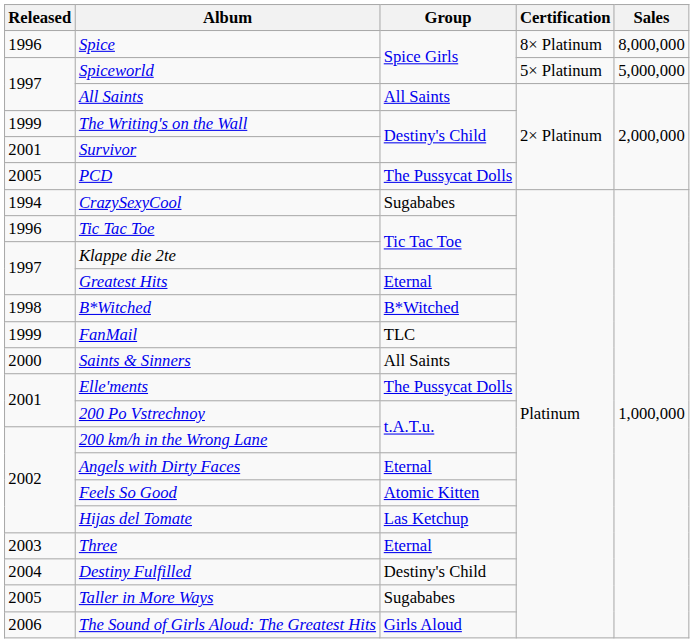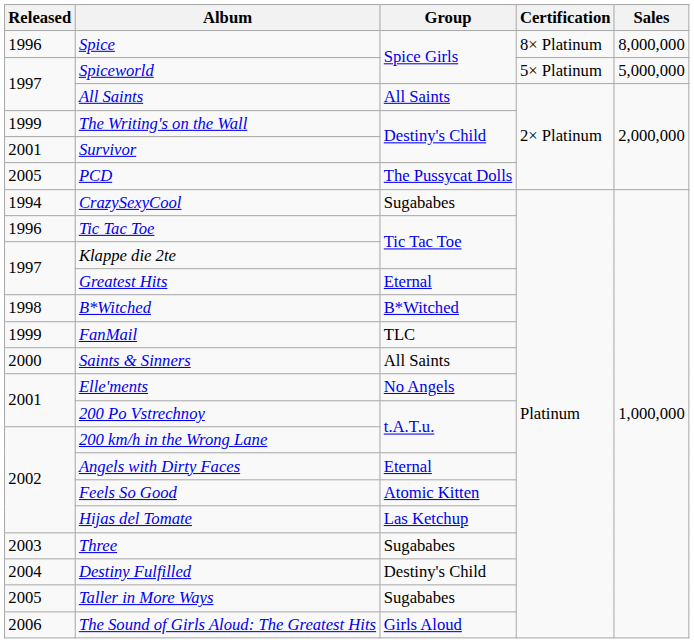 <table class="wikitable">
 <tr>
 <th>Released</th>
 <th>Album</th>
 <th>Group</th>
 <th>Certification</th>
 <th>Sales<br> </th>
 </tr>
 <tr>
 <td>1996</td>
 <td><em><a href='#'>Spice</a></em></td>
 <td rowspan="2"><a href='#'>Spice Girls</a></td>
 <td>8× Platinum</td>
 <td>8,000,000</td>
 </tr>
 <tr>
 <td rowspan="2">1997</td>
 <td><em><a href='#'>Spiceworld</a></em></td>
 <td>5× Platinum</td>
 <td>5,000,000</td>
 </tr>
 <tr>
 <td><em><a href='#'>All Saints</a></em></td>
 <td><a href='#'>All Saints</a></td>
 <td rowspan="4">2× Platinum</td>
 <td rowspan="4">2,000,000</td>
 </tr>
 <tr>
 <td>1999</td>
 <td><em><a href='#'>The Writing's on the Wall</a></em></td>
 <td rowspan="2"><a href='#'>Destiny's Child</a></td>
 </tr>
 <tr>
 <td>2001</td>
 <td><em><a href='#'>Survivor</a></em></td>
 </tr>
 <tr>
 <td>2005</td>
 <td><em><a href='#'>PCD</a></em></td>
 <td><a href='#'>The Pussycat Dolls</a></td>
 </tr>
 <tr>
 <td>1994</td>
 <td><em><a href='#'>CrazySexyCool</a></em></td>
 <td>Sugababes</td>
 <td rowspan="17">Platinum</td>
 <td rowspan="17">1,000,000</td>
 </tr>
 <tr>
 <td>1996</td>
 <td><em><a href='#'>Tic Tac Toe</a></em></td>
 <td rowspan="2"><a href='#'>Tic Tac Toe</a></td>
 </tr>
 <tr>
 <td rowspan="2">1997</td>
 <td><em>Klappe die 2te</em></td>
 </tr>
 <tr>
 <td><em><a href='#'>Greatest Hits</a></em></td>
 <td><a href='#'>Eternal</a></td>
 </tr>
 <tr>
 <td>1998</td>
 <td><em><a href='#'>B*Witched</a></em></td>
 <td><a href='#'>B*Witched</a></td>
 </tr>
 <tr>
 <td>1999</td>
 <td><em><a href='#'>FanMail</a></em></td>
 <td>TLC</td>
 </tr>
 <tr>
 <td>2000</td>
 <td><em><a href='#'>Saints & Sinners</a></em></td>
 <td>All Saints</td>
 </tr>
 <tr>
 <td rowspan="2">2001</td>
 <td><em><a href='#'>Elle'ments</a></em></td>
-<td><a href='#'>The Pussycat Dolls</a></td>
+<td><a href='#'>No Angels</a></td>
 </tr>
 <tr>
 <td><em><a href='#'>200 Po Vstrechnoy</a></em></td>
 <td rowspan="2"><a href='#'>t.A.T.u.</a></td>
 </tr>
 <tr>
 <td rowspan="4">2002</td>
 <td><em><a href='#'>200 km/h in the Wrong Lane</a></em></td>
 </tr>
 <tr>
 <td><em><a href='#'>Angels with Dirty Faces</a></em></td>
 <td><a href='#'>Eternal</a></td>
 </tr>
 <tr>
 <td><em><a href='#'>Feels So Good</a></em></td>
 <td><a href='#'>Atomic Kitten</a></td>
 </tr>
 <tr>
 <td><em><a href='#'>Hijas del Tomate</a></em></td>
 <td><a href='#'>Las Ketchup</a></td>
 </tr>
 <tr>
 <td>2003</td>
 <td><em><a href='#'>Three</a></em></td>
-<td><a href='#'>Eternal</a></td>
+<td>Sugababes</td>
 </tr>
 <tr>
 <td>2004</td>
 <td><em><a href='#'>Destiny Fulfilled</a></em></td>
 <td>Destiny's Child</td>
 </tr>
 <tr>
 <td>2005</td>
 <td><em><a href='#'>Taller in More Ways</a></em></td>
 <td>Sugababes</td>
 </tr>
 <tr>
 <td>2006</td>
 <td><em><a href='#'>The Sound of Girls Aloud: The Greatest Hits</a></em></td>
 <td><a href='#'>Girls Aloud</a></td>
 </tr>
 </table>
